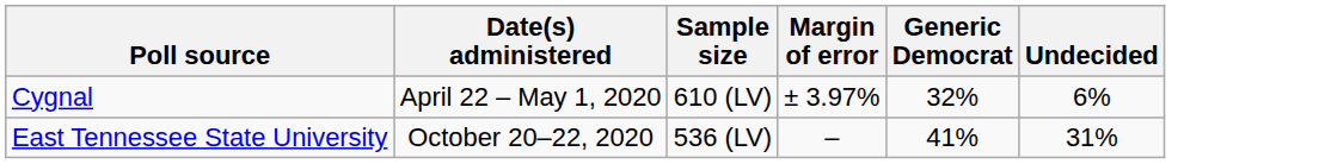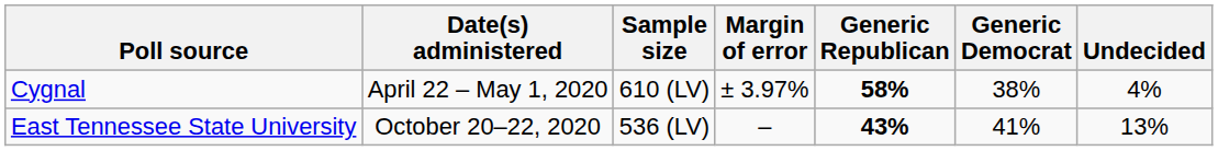 <table class="wikitable" style="font-size:90%;text-align:center;">
 <tr valign=bottom>
 <th>Poll source</th>
 <th>Date(s)<br>administered</th>
 <th>Sample<br>size</th>
 <th>Margin<br>of error</th>
+<th style="width:60px;">Generic<br>Republican</th>
 <th style="width:60px;">Generic<br>Democrat</th>
 <th>Undecided</th>
 </tr>
 <tr>
 <td style="text-align:left;"><a href='#'>Cygnal</a></td>
 <td>April 22 – May 1, 2020</td>
 <td>610 (LV)</td>
 <td>± 3.97%</td>
-<td>32%</td>
-<td>6%</td>
+<td><strong>58%</strong></td>
+<td>38%</td>
+<td>4%</td>
 </tr>
 <tr>
 <td style="text-align:left;"><a href='#'>East Tennessee State University</a></td>
 <td>October 20–22, 2020</td>
 <td>536 (LV)</td>
 <td>–</td>
+<td><strong>43%</strong></td>
 <td>41%</td>
-<td>31%</td>
+<td>13%</td>
 </tr>
 </table>
